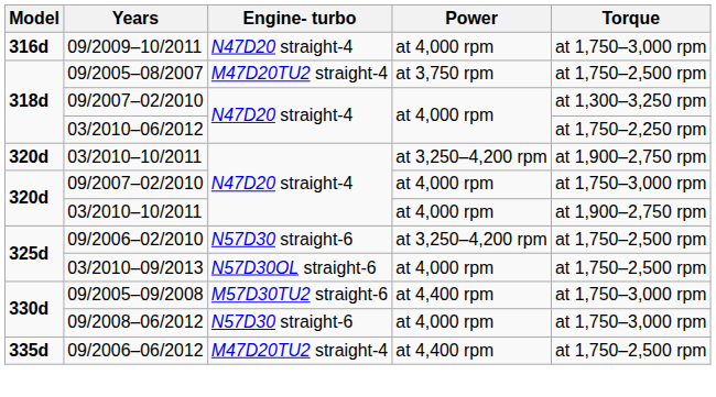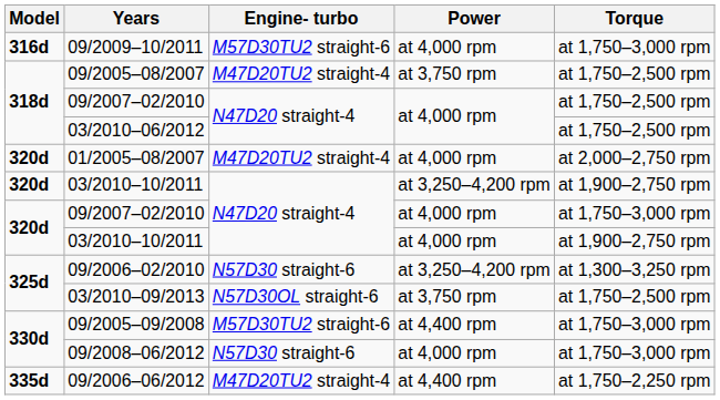 <table class="wikitable">
 <tr>
 <th>Model</th>
 <th>Years</th>
 <th>Engine- turbo</th>
 <th>Power</th>
 <th>Torque</th>
 </tr>
 <tr>
 <td><strong>316d</strong></td>
 <td>09/2009–10/2011</td>
-<td><em><a href='#'>N47D20</a></em> straight-4</td>
+<td><em><a href='#'>M57D30TU2</a></em> straight-6</td>
 <td> at 4,000 rpm</td>
 <td> at 1,750–3,000 rpm</td>
 </tr>
 <tr>
 <td rowspan="3"><strong>318d</strong></td>
 <td>09/2005–08/2007</td>
 <td><em><a href='#'>M47D20TU2</a></em> straight-4</td>
 <td> at 3,750 rpm</td>
 <td> at 1,750–2,500 rpm</td>
 </tr>
 <tr>
 <td>09/2007–02/2010</td>
 <td rowspan="2"><em><a href='#'>N47D20</a></em> straight-4</td>
 <td rowspan="2"> at 4,000 rpm</td>
-<td> at 1,300–3,250 rpm</td>
+<td> at 1,750–2,500 rpm</td>
 </tr>
 <tr>
 <td>03/2010–06/2012</td>
-<td> at 1,750–2,250 rpm</td>
+<td> at 1,750–2,500 rpm</td>
+</tr>
+<tr>
+<td><strong>320d</strong></td>
+<td>01/2005–08/2007</td>
+<td><em><a href='#'>M47D20TU2</a></em> straight-4</td>
+<td> at 4,000 rpm</td>
+<td> at 2,000–2,750 rpm</td>
 </tr>
 <tr>
 <td><strong>320d </strong></td>
 <td>03/2010–10/2011</td>
 <td rowspan=3><em><a href='#'>N47D20</a></em> straight-4</td>
 <td> at 3,250–4,200 rpm</td>
 <td> at 1,900–2,750 rpm</td>
 </tr>
 <tr>
 <td rowspan=2><strong>320d</strong></td>
 <td>09/2007–02/2010</td>
 <td> at 4,000 rpm</td>
 <td> at 1,750–3,000 rpm</td>
 </tr>
 <tr>
 <td>03/2010–10/2011</td>
 <td> at 4,000 rpm</td>
 <td> at 1,900–2,750 rpm</td>
 </tr>
 <tr>
 <td rowspan="2"><strong>325d</strong></td>
 <td>09/2006–02/2010</td>
 <td><em><a href='#'>N57D30</a></em> straight-6</td>
 <td> at 3,250–4,200 rpm</td>
-<td> at 1,750–2,500 rpm</td>
+<td> at 1,300–3,250 rpm</td>
 </tr>
 <tr>
 <td>03/2010–09/2013</td>
 <td><em><a href='#'>N57D30OL</a></em> straight-6</td>
-<td> at 4,000 rpm</td>
+<td> at 3,750 rpm</td>
 <td> at 1,750–2,500 rpm</td>
 </tr>
 <tr>
 <td rowspan=2><strong>330d</strong></td>
 <td>09/2005–09/2008</td>
 <td><em><a href='#'>M57D30TU2</a></em> straight-6</td>
 <td> at 4,400 rpm</td>
 <td> at 1,750–3,000 rpm</td>
 </tr>
 <tr>
 <td>09/2008–06/2012</td>
 <td><em><a href='#'>N57D30</a></em> straight-6</td>
 <td> at 4,000 rpm</td>
 <td> at 1,750–3,000 rpm</td>
 </tr>
 <tr>
 <td><strong>335d</strong></td>
 <td>09/2006–06/2012</td>
 <td><em><a href='#'>M47D20TU2</a></em> straight-4</td>
 <td> at 4,400 rpm</td>
-<td> at 1,750–2,500 rpm</td>
+<td> at 1,750–2,250 rpm</td>
 </tr>
 </table>
